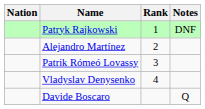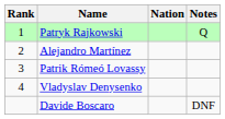 <table class="wikitable sortable" style="text-align:center">
 <tr>
+<th>Rank</th>
+<th>Name</th>
 <th>Nation</th>
-<th>Name</th>
-<th>Rank</th>
 <th>Notes</th>
 </tr>
 <tr bgcolor=bbffbb>
+<td>1</td>
+<td align=left><a href='#'>Patryk Rajkowski</a></td>
 <td align=left></td>
-<td align=left><a href='#'>Patryk Rajkowski</a></td>
-<td>1</td>
-<td>DNF</td>
+<td>Q</td>
 </tr>
 <tr>
+<td>2</td>
+<td align=left><a href='#'>Alejandro Martínez</a></td>
 <td align=left></td>
-<td align=left><a href='#'>Alejandro Martínez</a></td>
-<td>2</td>
 <td></td>
 </tr>
 <tr>
+<td>3</td>
+<td align=left><a href='#'>Patrik Rómeó Lovassy</a></td>
 <td align=left></td>
-<td align=left><a href='#'>Patrik Rómeó Lovassy</a></td>
-<td>3</td>
 <td></td>
 </tr>
 <tr>
+<td>4</td>
+<td align=left><a href='#'>Vladyslav Denysenko</a></td>
 <td align=left></td>
-<td align=left><a href='#'>Vladyslav Denysenko</a></td>
-<td>4</td>
 <td></td>
 </tr>
 <tr>
+<td></td>
+<td align=left><a href='#'>Davide Boscaro</a></td>
 <td align=left></td>
-<td align=left><a href='#'>Davide Boscaro</a></td>
-<td></td>
-<td>Q</td>
+<td>DNF</td>
 </tr>
 </table>
